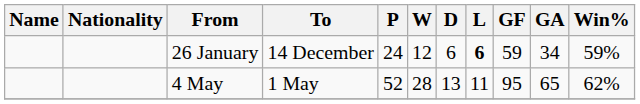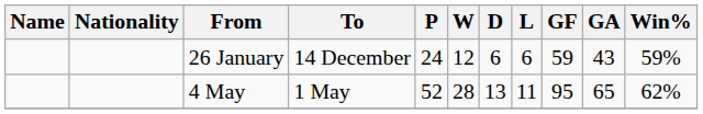 <table class="wikitable sortable">
 <tr>
 <th>Name</th>
 <th>Nationality</th>
 <th>From</th>
 <th class="unsortable">To</th>
 <th>P</th>
 <th>W</th>
 <th>D</th>
 <th>L</th>
 <th>GF</th>
 <th>GA</th>
 <th>Win%</th>
 </tr>
 <tr>
 <td align=left></td>
 <td></td>
 <td align=left>26 January</td>
 <td align=left>14 December</td>
 <td align=center>24</td>
 <td align=center>12</td>
 <td align=center>6</td>
-<td align=center><strong>6</strong></td>
+<td align=center>6</td>
 <td align=center>59</td>
-<td align=center>34</td>
+<td align=center>43</td>
 <td align=center>59%</td>
 </tr>
 <tr>
 <td align=left></td>
 <td></td>
 <td align=left>4 May</td>
 <td align=left>1 May</td>
 <td align=center>52</td>
 <td align=center>28</td>
 <td align=center>13</td>
 <td align=center>11</td>
 <td align=center>95</td>
 <td align=center>65</td>
 <td align=center>62%</td>
 </tr>
 <tr>
 </tr>
 </table>
